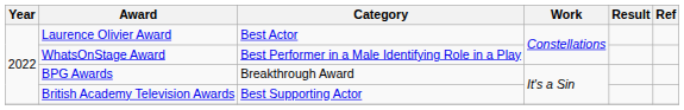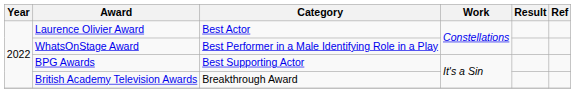 <table class="wikitable plainrowheaders">
 <tr>
 <th>Year</th>
 <th>Award</th>
 <th>Category</th>
 <th>Work</th>
 <th>Result</th>
 <th>Ref</th>
 </tr>
 <tr>
 <td rowspan="4">2022</td>
 <td><a href='#'>Laurence Olivier Award</a></td>
 <td><a href='#'>Best Actor</a></td>
 <td rowspan="2"><em><a href='#'>Constellations</a></em></td>
 <td></td>
 <td></td>
 </tr>
 <tr>
 <td><a href='#'>WhatsOnStage Award</a></td>
 <td><a href='#'>Best Performer in a Male Identifying Role in a Play</a></td>
 <td></td>
 <td></td>
 </tr>
 <tr>
 <td><a href='#'>BPG Awards</a></td>
-<td>Breakthrough Award</td>
+<td><a href='#'>Best Supporting Actor</a></td>
 <td rowspan="2"><em>It's a Sin</em></td>
 <td></td>
 <td></td>
 </tr>
 <tr>
 <td><a href='#'>British Academy Television Awards</a></td>
-<td><a href='#'>Best Supporting Actor</a></td>
+<td>Breakthrough Award</td>
 <td></td>
 <td></td>
 </tr>
 <tr>
 </tr>
 </table>
